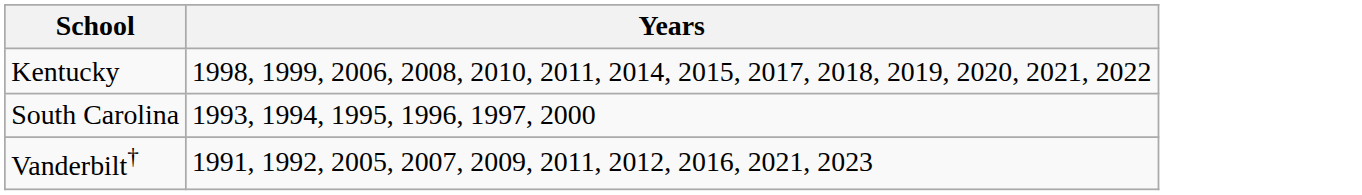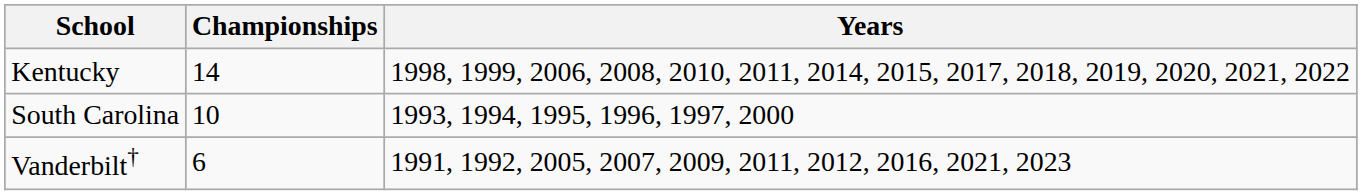 <table class="wikitable">
 <tr>
 <th>School</th>
+<th>Championships</th>
 <th>Years</th>
 </tr>
 <tr>
 <td>Kentucky</td>
+<td>14</td>
 <td>1998, 1999, 2006, 2008, 2010, 2011, 2014, 2015, 2017, 2018, 2019, 2020, 2021, 2022</td>
 </tr>
 <tr>
 <td>South Carolina</td>
+<td>10</td>
 <td>1993, 1994, 1995, 1996, 1997, 2000</td>
 </tr>
 <tr>
 <td>Vanderbilt<sup>†</sup></td>
+<td>6</td>
 <td>1991, 1992, 2005, 2007, 2009, 2011, 2012, 2016, 2021, 2023</td>
 </tr>
 </table>
